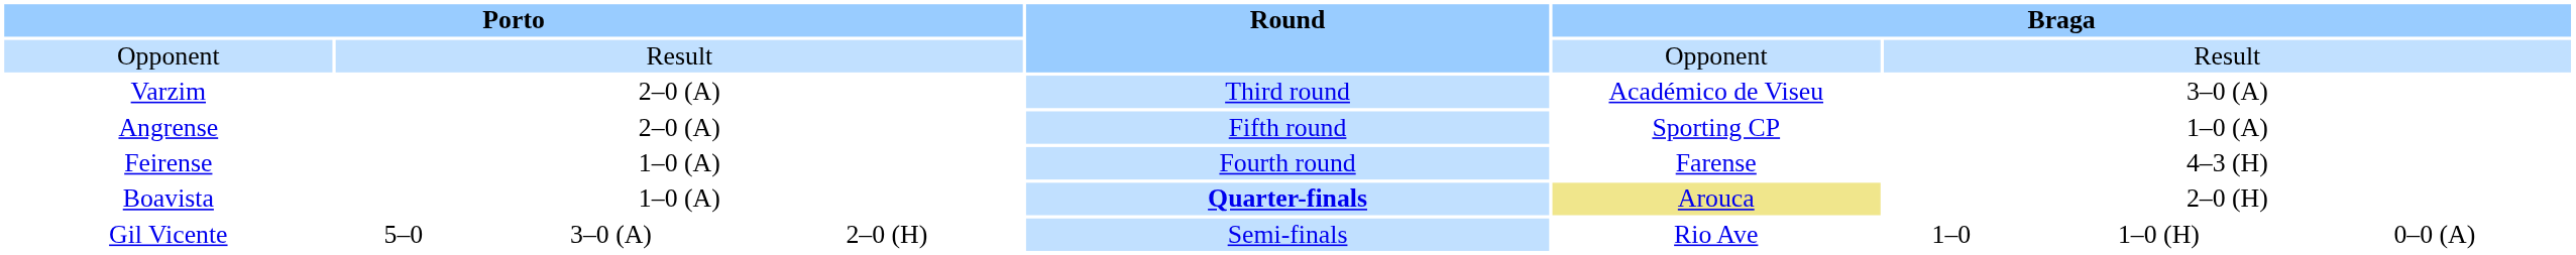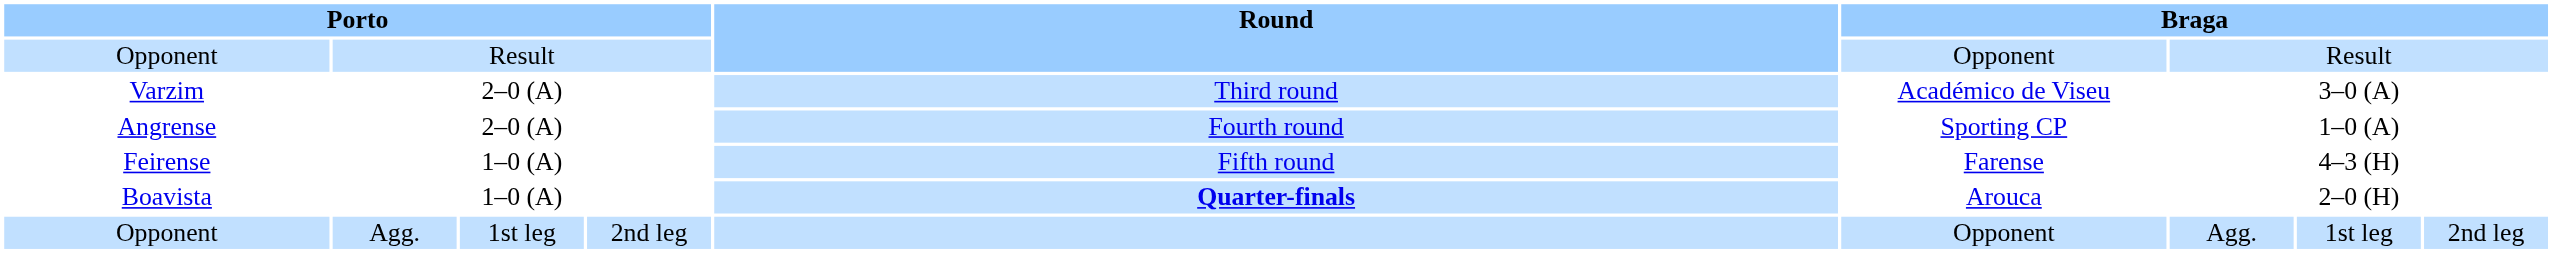 <table width="100%" style="text-align:center">
 <tr valign="top" bgcolor="#99ccff">
 <th colspan=4>Porto</th>
 <th rowspan=2>Round</th>
 <th colspan=4>Braga</th>
 </tr>
 <tr valign="top" bgcolor="#c1e0ff">
 <td width=200>Opponent</td>
 <td colspan=3>Result</td>
 <td width=200>Opponent</td>
 <td colspan=3>Result</td>
 </tr>
 <tr>
 <td><a href='#'>Varzim</a></td>
 <td colspan=3>2–0 (A)</td>
 <td bgcolor="#c1e0ff"><a href='#'>Third round</a></td>
 <td><a href='#'>Académico de Viseu</a></td>
 <td colspan=3>3–0 (A)</td>
 </tr>
 <tr>
 <td><a href='#'>Angrense</a></td>
 <td colspan=3>2–0 (A)</td>
-<td bgcolor="#c1e0ff"><a href='#'>Fifth round</a></td>
+<td bgcolor="#c1e0ff"><a href='#'>Fourth round</a></td>
 <td><a href='#'>Sporting CP</a></td>
 <td colspan=3>1–0  (A)</td>
 </tr>
 <tr>
 <td><a href='#'>Feirense</a></td>
 <td colspan=3>1–0 (A)</td>
-<td bgcolor="#c1e0ff"><a href='#'>Fourth round</a></td>
+<td bgcolor="#c1e0ff"><a href='#'>Fifth round</a></td>
 <td><a href='#'>Farense</a></td>
 <td colspan=3>4–3  (H)</td>
 </tr>
 <tr>
 <td><a href='#'>Boavista</a></td>
 <td colspan=3>1–0 (A)</td>
 <td bgcolor="#c1e0ff"><strong><a href='#'>Quarter-finals</a></strong></td>
-<td style="background: khaki;"><a href='#'>Arouca</a></td>
+<td><a href='#'>Arouca</a></td>
 <td colspan=3>2–0 (H)</td>
 </tr>
-<tr>
-<td><a href='#'>Gil Vicente</a></td>
-<td>5–0</td>
-<td>3–0 (A)</td>
-<td>2–0 (H)</td>
-<td bgcolor="#c1e0ff"><a href='#'>Semi-finals</a></td>
-<td><a href='#'>Rio Ave</a></td>
-<td>1–0</td>
-<td>1–0 (H)</td>
-<td>0–0 (A)</td>
+<tr valign="top" bgcolor="#c1e0ff">
+<td width=200>Opponent</td>
+<td width=75>Agg.</td>
+<td width=75>1st leg</td>
+<td width=75>2nd leg</td>
+<td></td>
+<td width=200>Opponent</td>
+<td width=75>Agg.</td>
+<td width=75>1st leg</td>
+<td width=75>2nd leg</td>
 </tr>
 </table>
